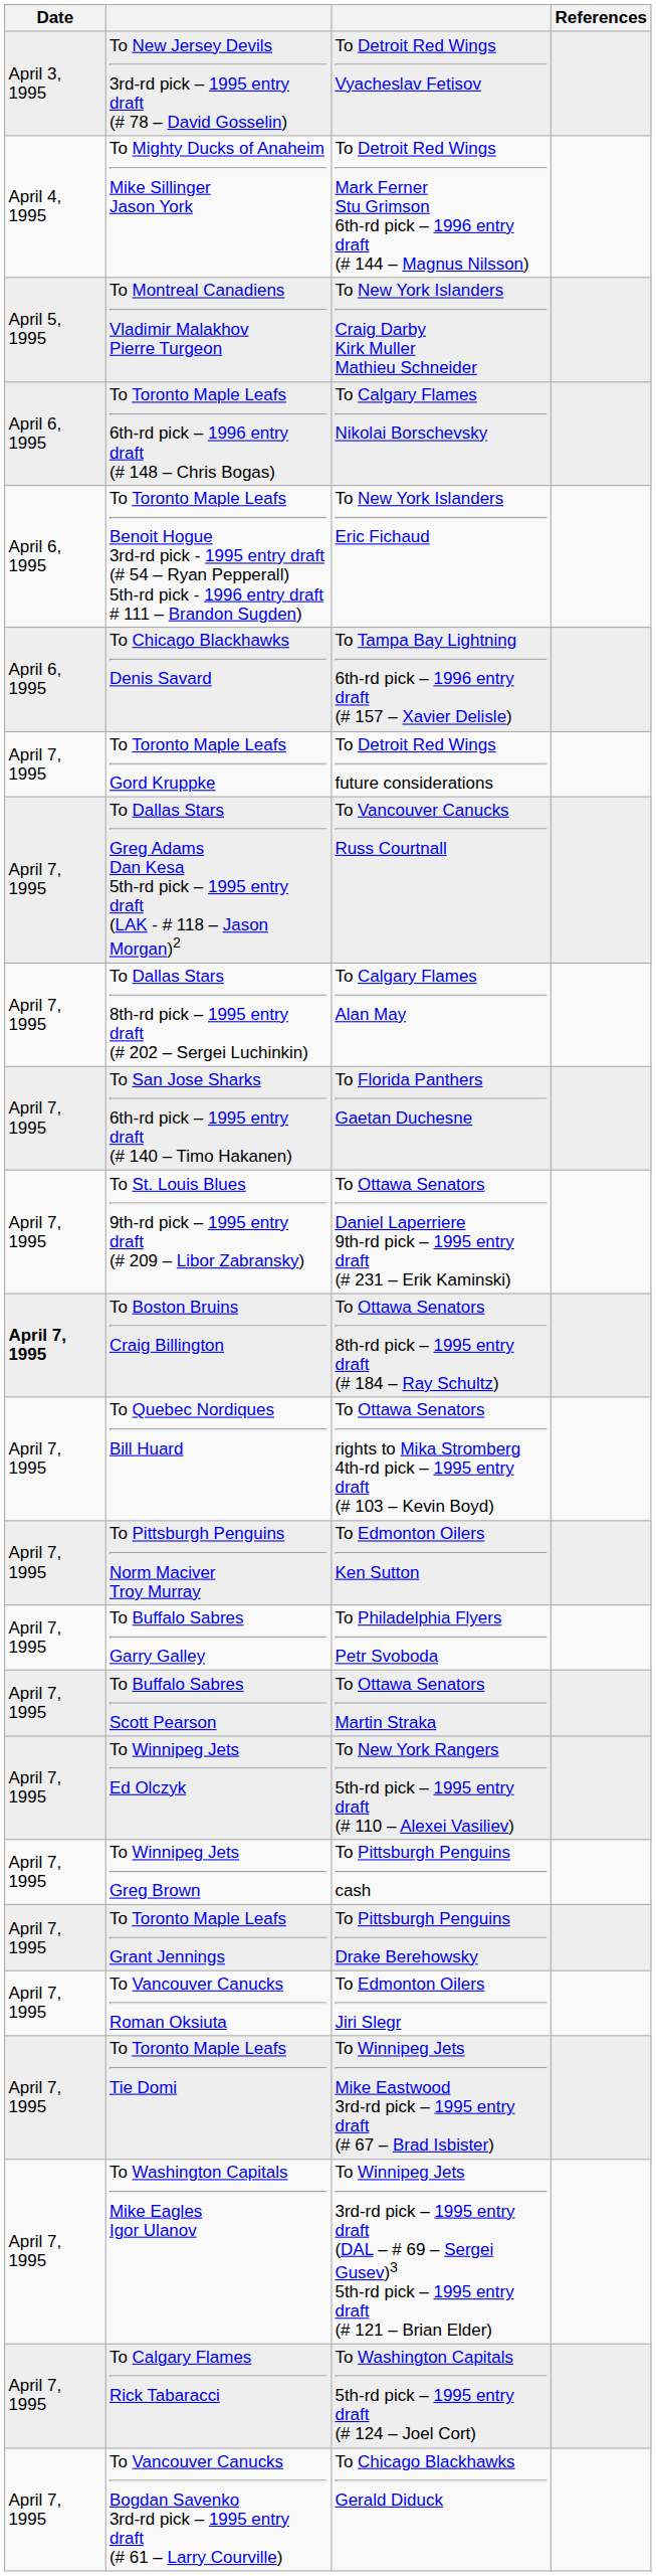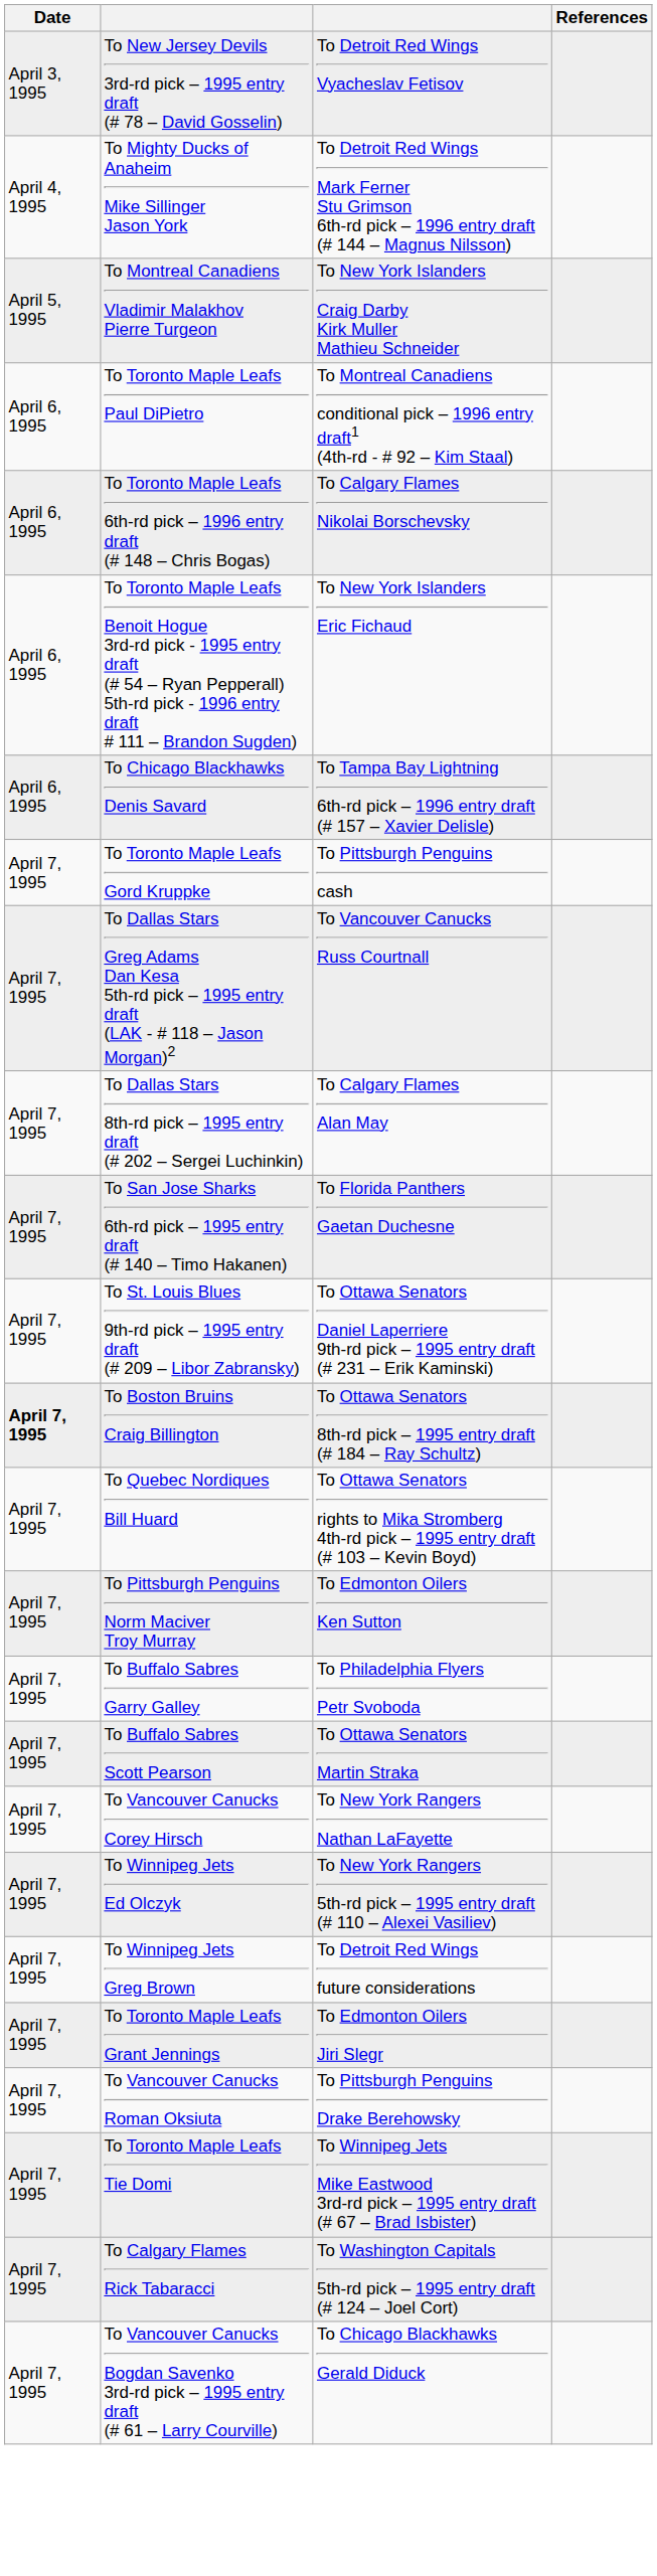 <table class="wikitable">
 <tr>
 <th>Date</th>
 <th></th>
 <th></th>
 <th>References</th>
 </tr>
 <tr bgcolor="#eeeeee">
 <td>April 3, 1995</td>
 <td valign="top">To <a href='#'>New Jersey Devils</a><hr>3rd-rd pick – <a href='#'>1995 entry draft</a><br>(# 78 – <a href='#'>David Gosselin</a>)</td>
 <td valign="top">To <a href='#'>Detroit Red Wings</a><hr><a href='#'>Vyacheslav Fetisov</a></td>
 <td></td>
 </tr>
 <tr>
 <td>April 4, 1995</td>
 <td valign="top">To <a href='#'>Mighty Ducks of Anaheim</a><hr><a href='#'>Mike Sillinger</a><br><a href='#'>Jason York</a></td>
 <td valign="top">To <a href='#'>Detroit Red Wings</a><hr><a href='#'>Mark Ferner</a><br><a href='#'>Stu Grimson</a><br>6th-rd pick – <a href='#'>1996 entry draft</a><br>(# 144 – <a href='#'>Magnus Nilsson</a>)</td>
 <td></td>
 </tr>
 <tr bgcolor="#eeeeee">
 <td>April 5, 1995</td>
 <td valign="top">To <a href='#'>Montreal Canadiens</a><hr><a href='#'>Vladimir Malakhov</a><br><a href='#'>Pierre Turgeon</a></td>
 <td valign="top">To <a href='#'>New York Islanders</a><hr><a href='#'>Craig Darby</a><br><a href='#'>Kirk Muller</a><br><a href='#'>Mathieu Schneider</a></td>
 <td></td>
 </tr>
+<tr>
+<td>April 6, 1995</td>
+<td valign="top">To <a href='#'>Toronto Maple Leafs</a><hr><a href='#'>Paul DiPietro</a></td>
+<td valign="top">To <a href='#'>Montreal Canadiens</a><hr>conditional pick – <a href='#'>1996 entry draft</a><sup>1</sup><br>(4th-rd - # 92 – <a href='#'>Kim Staal</a>)</td>
+<td></td>
+</tr>
 <tr bgcolor="#eeeeee">
 <td>April 6, 1995</td>
 <td valign="top">To <a href='#'>Toronto Maple Leafs</a><hr>6th-rd pick – <a href='#'>1996 entry draft</a><br>(# 148 – Chris Bogas)</td>
 <td valign="top">To <a href='#'>Calgary Flames</a><hr><a href='#'>Nikolai Borschevsky</a></td>
 <td></td>
 </tr>
 <tr>
 <td>April 6, 1995</td>
 <td valign="top">To <a href='#'>Toronto Maple Leafs</a><hr><a href='#'>Benoit Hogue</a><br>3rd-rd pick - <a href='#'>1995 entry draft</a><br>(# 54 – Ryan Pepperall)<br>5th-rd pick - <a href='#'>1996 entry draft</a><br># 111 – <a href='#'>Brandon Sugden</a>)</td>
 <td valign="top">To <a href='#'>New York Islanders</a><hr><a href='#'>Eric Fichaud</a></td>
 <td></td>
 </tr>
 <tr bgcolor="#eeeeee">
 <td>April 6, 1995</td>
 <td valign="top">To <a href='#'>Chicago Blackhawks</a><hr><a href='#'>Denis Savard</a></td>
 <td valign="top">To <a href='#'>Tampa Bay Lightning</a><hr>6th-rd pick – <a href='#'>1996 entry draft</a><br>(# 157 – <a href='#'>Xavier Delisle</a>)</td>
 <td></td>
 </tr>
 <tr>
 <td>April 7, 1995</td>
 <td valign="top">To <a href='#'>Toronto Maple Leafs</a><hr><a href='#'>Gord Kruppke</a></td>
-<td valign="top">To <a href='#'>Detroit Red Wings</a><hr>future considerations</td>
+<td valign="top">To <a href='#'>Pittsburgh Penguins</a><hr>cash</td>
 <td></td>
 </tr>
 <tr bgcolor="#eeeeee">
 <td>April 7, 1995</td>
 <td valign="top">To <a href='#'>Dallas Stars</a><hr><a href='#'>Greg Adams</a><br><a href='#'>Dan Kesa</a><br>5th-rd pick – <a href='#'>1995 entry draft</a><br>(<a href='#'>LAK</a> - # 118 – <a href='#'>Jason Morgan</a>)<sup>2</sup></td>
 <td valign="top">To <a href='#'>Vancouver Canucks</a><hr><a href='#'>Russ Courtnall</a></td>
 <td></td>
 </tr>
 <tr>
 <td>April 7, 1995</td>
 <td valign="top">To <a href='#'>Dallas Stars</a><hr>8th-rd pick – <a href='#'>1995 entry draft</a><br>(# 202 – Sergei Luchinkin)</td>
 <td valign="top">To <a href='#'>Calgary Flames</a><hr><a href='#'>Alan May</a></td>
 <td></td>
 </tr>
 <tr bgcolor="#eeeeee">
 <td>April 7, 1995</td>
 <td valign="top">To <a href='#'>San Jose Sharks</a><hr>6th-rd pick – <a href='#'>1995 entry draft</a><br>(# 140 – Timo Hakanen)</td>
 <td valign="top">To <a href='#'>Florida Panthers</a><hr><a href='#'>Gaetan Duchesne</a></td>
 <td></td>
 </tr>
 <tr>
 <td>April 7, 1995</td>
 <td valign="top">To <a href='#'>St. Louis Blues</a><hr>9th-rd pick – <a href='#'>1995 entry draft</a><br>(# 209 – <a href='#'>Libor Zabransky</a>)</td>
 <td valign="top">To <a href='#'>Ottawa Senators</a><hr><a href='#'>Daniel Laperriere</a><br>9th-rd pick – <a href='#'>1995 entry draft</a><br>(# 231 – Erik Kaminski)</td>
 <td></td>
 </tr>
 <tr bgcolor="#eeeeee">
 <td><strong>April 7, 1995</strong></td>
 <td valign="top">To <a href='#'>Boston Bruins</a><hr><a href='#'>Craig Billington</a></td>
 <td valign="top">To <a href='#'>Ottawa Senators</a><hr>8th-rd pick – <a href='#'>1995 entry draft</a><br>(# 184 – <a href='#'>Ray Schultz</a>)</td>
 <td></td>
 </tr>
 <tr>
 <td>April 7, 1995</td>
 <td valign="top">To <a href='#'>Quebec Nordiques</a><hr><a href='#'>Bill Huard</a></td>
 <td valign="top">To <a href='#'>Ottawa Senators</a><hr>rights to <a href='#'>Mika Stromberg</a><br>4th-rd pick – <a href='#'>1995 entry draft</a><br>(# 103 – Kevin Boyd)</td>
 <td></td>
 </tr>
 <tr bgcolor="#eeeeee">
 <td>April 7, 1995</td>
 <td valign="top">To <a href='#'>Pittsburgh Penguins</a><hr><a href='#'>Norm Maciver</a><br><a href='#'>Troy Murray</a></td>
 <td valign="top">To <a href='#'>Edmonton Oilers</a><hr><a href='#'>Ken Sutton</a></td>
 <td></td>
 </tr>
 <tr>
 <td>April 7, 1995</td>
 <td valign="top">To <a href='#'>Buffalo Sabres</a><hr><a href='#'>Garry Galley</a></td>
 <td valign="top">To <a href='#'>Philadelphia Flyers</a><hr><a href='#'>Petr Svoboda</a></td>
 <td></td>
 </tr>
 <tr bgcolor="#eeeeee">
 <td>April 7, 1995</td>
 <td valign="top">To <a href='#'>Buffalo Sabres</a><hr><a href='#'>Scott Pearson</a></td>
 <td valign="top">To <a href='#'>Ottawa Senators</a><hr><a href='#'>Martin Straka</a></td>
 <td></td>
 </tr>
+<tr>
+<td>April 7, 1995</td>
+<td valign="top">To <a href='#'>Vancouver Canucks</a><hr><a href='#'>Corey Hirsch</a></td>
+<td valign="top">To <a href='#'>New York Rangers</a><hr><a href='#'>Nathan LaFayette</a></td>
+<td></td>
+</tr>
 <tr bgcolor="#eeeeee">
 <td>April 7, 1995</td>
 <td valign="top">To <a href='#'>Winnipeg Jets</a><hr><a href='#'>Ed Olczyk</a></td>
 <td valign="top">To <a href='#'>New York Rangers</a><hr>5th-rd pick – <a href='#'>1995 entry draft</a><br>(# 110 – <a href='#'>Alexei Vasiliev</a>)</td>
 <td></td>
 </tr>
 <tr>
 <td>April 7, 1995</td>
 <td valign="top">To <a href='#'>Winnipeg Jets</a><hr><a href='#'>Greg Brown</a></td>
-<td valign="top">To <a href='#'>Pittsburgh Penguins</a><hr>cash</td>
+<td valign="top">To <a href='#'>Detroit Red Wings</a><hr>future considerations</td>
 <td></td>
 </tr>
 <tr bgcolor="#eeeeee">
 <td>April 7, 1995</td>
 <td valign="top">To <a href='#'>Toronto Maple Leafs</a><hr><a href='#'>Grant Jennings</a></td>
-<td valign="top">To <a href='#'>Pittsburgh Penguins</a><hr><a href='#'>Drake Berehowsky</a></td>
+<td valign="top">To <a href='#'>Edmonton Oilers</a><hr><a href='#'>Jiri Slegr</a></td>
 <td></td>
 </tr>
 <tr>
 <td>April 7, 1995</td>
 <td valign="top">To <a href='#'>Vancouver Canucks</a><hr><a href='#'>Roman Oksiuta</a></td>
-<td valign="top">To <a href='#'>Edmonton Oilers</a><hr><a href='#'>Jiri Slegr</a></td>
+<td valign="top">To <a href='#'>Pittsburgh Penguins</a><hr><a href='#'>Drake Berehowsky</a></td>
 <td></td>
 </tr>
 <tr bgcolor="#eeeeee">
 <td>April 7, 1995</td>
 <td valign="top">To <a href='#'>Toronto Maple Leafs</a><hr><a href='#'>Tie Domi</a></td>
 <td valign="top">To <a href='#'>Winnipeg Jets</a><hr><a href='#'>Mike Eastwood</a><br>3rd-rd pick – <a href='#'>1995 entry draft</a><br>(# 67 – <a href='#'>Brad Isbister</a>)</td>
-<td></td>
-</tr>
-<tr>
-<td>April 7, 1995</td>
-<td valign="top">To <a href='#'>Washington Capitals</a><hr><a href='#'>Mike Eagles</a><br><a href='#'>Igor Ulanov</a></td>
-<td valign="top">To <a href='#'>Winnipeg Jets</a><hr>3rd-rd pick – <a href='#'>1995 entry draft</a><br>(<a href='#'>DAL</a> – # 69 – <a href='#'>Sergei Gusev</a>)<sup>3</sup><br>5th-rd pick – <a href='#'>1995 entry draft</a><br>(# 121 – Brian Elder)</td>
 <td></td>
 </tr>
 <tr bgcolor="#eeeeee">
 <td>April 7, 1995</td>
 <td valign="top">To <a href='#'>Calgary Flames</a><hr><a href='#'>Rick Tabaracci</a></td>
 <td valign="top">To <a href='#'>Washington Capitals</a><hr>5th-rd pick – <a href='#'>1995 entry draft</a><br>(# 124 – Joel Cort)</td>
 <td></td>
 </tr>
 <tr>
 <td>April 7, 1995</td>
 <td valign="top">To <a href='#'>Vancouver Canucks</a><hr><a href='#'>Bogdan Savenko</a><br>3rd-rd pick – <a href='#'>1995 entry draft</a><br>(# 61 – <a href='#'>Larry Courville</a>)</td>
 <td valign="top">To <a href='#'>Chicago Blackhawks</a><hr><a href='#'>Gerald Diduck</a></td>
 <td></td>
 </tr>
 </table>
